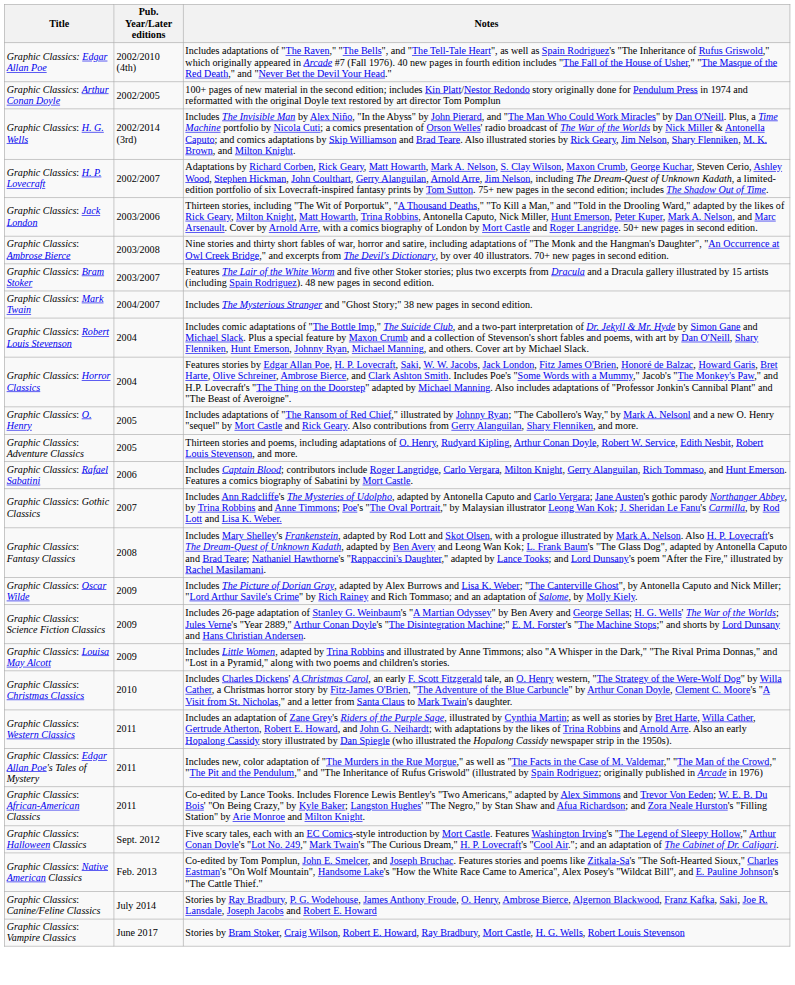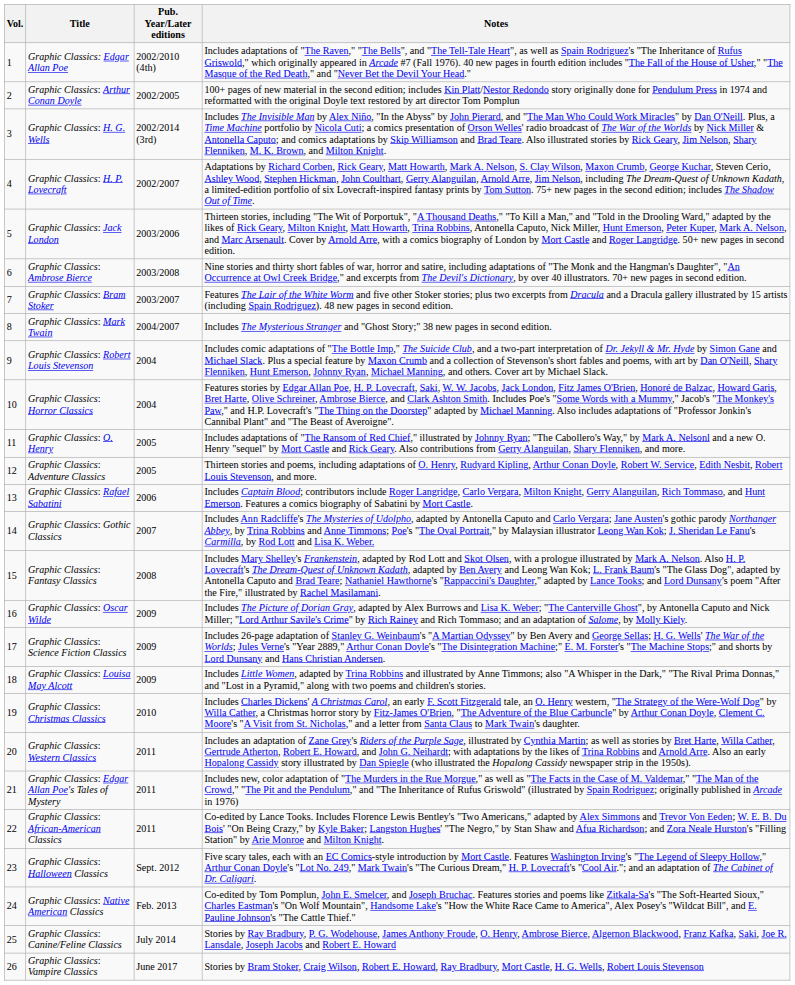 <table class="wikitable sortable collapsible" border="1">
 <tr>
+<th>Vol.</th>
 <th>Title</th>
 <th>Pub. Year/Later editions</th>
 <th>Notes</th>
 </tr>
 <tr>
+<td>1</td>
 <td><em>Graphic Classics: <a href='#'>Edgar Allan Poe</a></em></td>
 <td>2002/2010 (4th)</td>
 <td>Includes adaptations of "<a href='#'>The Raven</a>," "<a href='#'>The Bells</a>", and "<a href='#'>The Tell-Tale Heart</a>", as well as <a href='#'>Spain Rodriguez</a>'s "The Inheritance of <a href='#'>Rufus Griswold</a>," which originally appeared in <em><a href='#'>Arcade</a></em> #7 (Fall 1976). 40 new pages in fourth edition includes "<a href='#'>The Fall of the House of Usher</a>," "<a href='#'>The Masque of the Red Death</a>," and "<a href='#'>Never Bet the Devil Your Head</a>."</td>
 </tr>
 <tr>
+<td>2</td>
 <td><em>Graphic Classics</em>: <em><a href='#'>Arthur Conan Doyle</a></em></td>
 <td>2002/2005</td>
 <td>100+ pages of new material in the second edition; includes <a href='#'>Kin Platt</a>/<a href='#'>Nestor Redondo</a> story originally done for <a href='#'>Pendulum Press</a> in 1974 and reformatted with the original Doyle text restored by art director Tom Pomplun</td>
 </tr>
 <tr>
+<td>3</td>
 <td><em>Graphic Classics</em>: <em><a href='#'>H. G. Wells</a></em></td>
 <td>2002/2014 (3rd)</td>
 <td>Includes <em><a href='#'>The Invisible Man</a></em> by <a href='#'>Alex Niño</a>, "In the Abyss" by <a href='#'>John Pierard</a>, and "<a href='#'>The Man Who Could Work Miracles</a>" by <a href='#'>Dan O'Neill</a>. Plus, a <em><a href='#'>Time Machine</a></em> portfolio by <a href='#'>Nicola Cuti</a>; a comics presentation of <a href='#'>Orson Welles</a>' radio broadcast of <em><a href='#'>The War of the Worlds</a></em> by <a href='#'>Nick Miller</a> & <a href='#'>Antonella Caputo</a>; and comics adaptations by <a href='#'>Skip Williamson</a> and <a href='#'>Brad Teare</a>. Also illustrated stories by <a href='#'>Rick Geary</a>, <a href='#'>Jim Nelson</a>, <a href='#'>Shary Flenniken</a>, <a href='#'>M. K. Brown</a>, and <a href='#'>Milton Knight</a>.</td>
 </tr>
 <tr>
+<td>4</td>
 <td><em>Graphic Classics</em>: <em><a href='#'>H. P. Lovecraft</a></em></td>
 <td>2002/2007</td>
 <td>Adaptations by <a href='#'>Richard Corben</a>, <a href='#'>Rick Geary</a>, <a href='#'>Matt Howarth</a>, <a href='#'>Mark A. Nelson</a>, <a href='#'>S. Clay Wilson</a>, <a href='#'>Maxon Crumb</a>, <a href='#'>George Kuchar</a>, Steven Cerio, <a href='#'>Ashley Wood</a>, <a href='#'>Stephen Hickman</a>, <a href='#'>John Coulthart</a>, <a href='#'>Gerry Alanguilan</a>, <a href='#'>Arnold Arre</a>, <a href='#'>Jim Nelson</a>, including <em>The Dream-Quest of Unknown Kadath</em>, a limited-edition portfolio of six Lovecraft-inspired fantasy prints by <a href='#'>Tom Sutton</a>. 75+ new pages in the second edition; includes <em><a href='#'>The Shadow Out of Time</a></em>.</td>
 </tr>
 <tr>
+<td>5</td>
 <td><em>Graphic Classics</em>: <em><a href='#'>Jack London</a></em></td>
 <td>2003/2006</td>
 <td>Thirteen stories, including "The Wit of Porportuk", "<a href='#'>A Thousand Deaths</a>," "To Kill a Man," and "Told in the Drooling Ward," adapted by the likes of <a href='#'>Rick Geary</a>, <a href='#'>Milton Knight</a>, <a href='#'>Matt Howarth</a>, <a href='#'>Trina Robbins</a>, Antonella Caputo, Nick Miller, <a href='#'>Hunt Emerson</a>, <a href='#'>Peter Kuper</a>, <a href='#'>Mark A. Nelson</a>, and <a href='#'>Marc Arsenault</a>. Cover by <a href='#'>Arnold Arre</a>, with a comics biography of London by <a href='#'>Mort Castle</a> and <a href='#'>Roger Langridge</a>. 50+ new pages in second edition.</td>
 </tr>
 <tr>
+<td>6</td>
 <td><em>Graphic Classics</em>: <em><a href='#'>Ambrose Bierce</a></em></td>
 <td>2003/2008</td>
 <td>Nine stories and thirty short fables of war, horror and satire, including adaptations of "The Monk and the Hangman's Daughter", "<a href='#'>An Occurrence at Owl Creek Bridge</a>," and excerpts from <em><a href='#'>The Devil's Dictionary</a></em>, by over 40 illustrators. 70+ new pages in second edition.</td>
 </tr>
 <tr>
+<td>7</td>
 <td><em>Graphic Classics</em>: <em><a href='#'>Bram Stoker</a></em></td>
 <td>2003/2007</td>
 <td>Features <em><a href='#'>The Lair of the White Worm</a></em> and five other Stoker stories; plus two excerpts from <em><a href='#'>Dracula</a></em> and a Dracula gallery illustrated by 15 artists (including <a href='#'>Spain Rodriguez</a>). 48 new pages in second edition.</td>
 </tr>
 <tr>
+<td>8</td>
 <td><em>Graphic Classics</em>: <em><a href='#'>Mark Twain</a></em></td>
 <td>2004/2007</td>
 <td>Includes <em><a href='#'>The Mysterious Stranger</a></em> and "Ghost Story;" 38 new pages in second edition.</td>
 </tr>
 <tr>
+<td>9</td>
 <td><em>Graphic Classics</em>: <em><a href='#'>Robert Louis Stevenson</a></em></td>
 <td>2004</td>
 <td>Includes comic adaptations of "<a href='#'>The Bottle Imp</a>," <em><a href='#'>The Suicide Club</a></em>, and a two-part interpretation of <em><a href='#'>Dr. Jekyll & Mr. Hyde</a></em> by <a href='#'>Simon Gane</a> and <a href='#'>Michael Slack</a>. Plus a special feature by <a href='#'>Maxon Crumb</a> and a collection of Stevenson's short fables and poems, with art by <a href='#'>Dan O'Neill</a>, <a href='#'>Shary Flenniken</a>, <a href='#'>Hunt Emerson</a>, <a href='#'>Johnny Ryan</a>, <a href='#'>Michael Manning</a>, and others. Cover art by Michael Slack.</td>
 </tr>
 <tr>
+<td>10</td>
 <td><em>Graphic Classics</em>: <em><a href='#'>Horror Classics</a></em></td>
 <td>2004</td>
 <td>Features stories by <a href='#'>Edgar Allan Poe</a>, <a href='#'>H. P. Lovecraft</a>, <a href='#'>Saki</a>, <a href='#'>W. W. Jacobs</a>, <a href='#'>Jack London</a>, <a href='#'>Fitz James O'Brien</a>, <a href='#'>Honoré de Balzac</a>, <a href='#'>Howard Garis</a>, <a href='#'>Bret Harte</a>, <a href='#'>Olive Schreiner</a>, <a href='#'>Ambrose Bierce</a>, and <a href='#'>Clark Ashton Smith</a>. Includes Poe's "<a href='#'>Some Words with a Mummy</a>," Jacob's "<a href='#'>The Monkey's Paw</a>," and H.P. Lovecraft's "<a href='#'>The Thing on the Doorstep</a>" adapted by <a href='#'>Michael Manning</a>. Also includes adaptations of "Professor Jonkin's Cannibal Plant" and "The Beast of Averoigne".</td>
 </tr>
 <tr>
+<td>11</td>
 <td><em>Graphic Classics</em>: <em><a href='#'>O. Henry</a></em></td>
 <td>2005</td>
 <td>Includes adaptations of "<a href='#'>The Ransom of Red Chief</a>," illustrated by <a href='#'>Johnny Ryan</a>; "The Cabollero's Way," by <a href='#'>Mark A. Nelsonl</a> and a new O. Henry "sequel" by <a href='#'>Mort Castle</a> and <a href='#'>Rick Geary</a>. Also contributions from <a href='#'>Gerry Alanguilan</a>, <a href='#'>Shary Flenniken</a>, and more.</td>
 </tr>
 <tr>
+<td>12</td>
 <td><em>Graphic Classics</em>: <em>Adventure Classics</em></td>
 <td>2005</td>
 <td>Thirteen stories and poems, including adaptations of <a href='#'>O. Henry</a>, <a href='#'>Rudyard Kipling</a>, <a href='#'>Arthur Conan Doyle</a>, <a href='#'>Robert W. Service</a>, <a href='#'>Edith Nesbit</a>, <a href='#'>Robert Louis Stevenson</a>, and more.</td>
 </tr>
 <tr>
+<td>13</td>
 <td><em>Graphic Classics</em>: <em><a href='#'>Rafael Sabatini</a></em></td>
 <td>2006</td>
 <td>Includes <em><a href='#'>Captain Blood</a></em>; contributors include <a href='#'>Roger Langridge</a>, <a href='#'>Carlo Vergara</a>, <a href='#'>Milton Knight</a>, <a href='#'>Gerry Alanguilan</a>, <a href='#'>Rich Tommaso</a>, and <a href='#'>Hunt Emerson</a>. Features a comics biography of Sabatini by <a href='#'>Mort Castle</a>.</td>
 </tr>
 <tr>
+<td>14</td>
 <td><em>Graphic Classics</em>: <em>Gothic Classics</em></td>
 <td>2007</td>
 <td>Includes <a href='#'>Ann Radcliffe</a>'s <em><a href='#'>The Mysteries of Udolpho</a>,</em> adapted by Antonella Caputo and <a href='#'>Carlo Vergara</a>; <a href='#'>Jane Austen</a>'s gothic parody <em><a href='#'>Northanger Abbey</a></em>, by <a href='#'>Trina Robbins</a> and <a href='#'>Anne Timmons</a>; <a href='#'>Poe</a>'s "<a href='#'>The Oval Portrait</a>," by Malaysian illustrator <a href='#'>Leong Wan Kok</a>; <a href='#'>J. Sheridan Le Fanu</a>'s <em><a href='#'>Carmilla</a></em>, by <a href='#'>Rod Lott</a> and <a href='#'>Lisa K. Weber.</a></td>
 </tr>
 <tr>
+<td>15</td>
 <td><em>Graphic Classics</em>: <em>Fantasy Classics</em></td>
 <td>2008</td>
 <td>Includes <a href='#'>Mary Shelley</a>'s <em><a href='#'>Frankenstein</a></em>, adapted by Rod Lott and <a href='#'>Skot Olsen</a>, with a prologue illustrated by <a href='#'>Mark A. Nelson</a>. Also <a href='#'>H. P. Lovecraft</a>'s <em><a href='#'>The Dream-Quest of Unknown Kadath</a></em>, adapted by <a href='#'>Ben Avery</a> and Leong Wan Kok; <a href='#'>L. Frank Baum</a>'s "The Glass Dog", adapted by Antonella Caputo and <a href='#'>Brad Teare</a>; <a href='#'>Nathaniel Hawthorne</a>'s "<a href='#'>Rappaccini's Daughter</a>," adapted by <a href='#'>Lance Tooks</a>; and <a href='#'>Lord Dunsany</a>'s poem "After the Fire," illustrated by <a href='#'>Rachel Masilamani</a>.</td>
 </tr>
 <tr>
+<td>16</td>
 <td><em>Graphic Classics</em>: <em><a href='#'>Oscar Wilde</a></em></td>
 <td>2009</td>
 <td>Includes <em><a href='#'>The Picture of Dorian Gray</a></em>, adapted by Alex Burrows and <a href='#'>Lisa K. Weber</a>; "<a href='#'>The Canterville Ghost</a>", by Antonella Caputo and Nick Miller; "<a href='#'>Lord Arthur Savile's Crime</a>" by <a href='#'>Rich Rainey</a> and Rich Tommaso; and an adaptation of <em><a href='#'>Salome</a></em>, by <a href='#'>Molly Kiely</a>.</td>
 </tr>
 <tr>
+<td>17</td>
 <td><em>Graphic Classics</em>: <em>Science Fiction Classics</em></td>
 <td>2009</td>
 <td>Includes 26-page adaptation of <a href='#'>Stanley G. Weinbaum</a>'s "<a href='#'>A Martian Odyssey</a>" by Ben Avery and <a href='#'>George Sellas</a>; <a href='#'>H. G. Wells</a>' <em><a href='#'>The War of the Worlds</a></em>; <a href='#'>Jules Verne</a>'s "Year 2889," <a href='#'>Arthur Conan Doyle</a>'s "<a href='#'>The Disintegration Machine</a>;" <a href='#'>E. M. Forster</a>'s "<a href='#'>The Machine Stops</a>;" and shorts by <a href='#'>Lord Dunsany</a> and <a href='#'>Hans Christian Andersen</a>.</td>
 </tr>
 <tr>
+<td>18</td>
 <td><em>Graphic Classics</em>: <em><a href='#'>Louisa May Alcott</a></em></td>
 <td>2009</td>
 <td>Includes <em><a href='#'>Little Women</a></em>, adapted by <a href='#'>Trina Robbins</a> and illustrated by Anne Timmons; also "A Whisper in the Dark," "The Rival Prima Donnas," and "Lost in a Pyramid," along with two poems and children's stories.</td>
 </tr>
 <tr>
+<td>19</td>
 <td><em>Graphic Classics</em>: <em><a href='#'>Christmas Classics</a></em></td>
 <td>2010</td>
 <td>Includes <a href='#'>Charles Dickens</a>' <em><a href='#'>A Christmas Carol</a></em>, an early <a href='#'>F. Scott Fitzgerald</a> tale, an <a href='#'>O. Henry</a> western, "<a href='#'>The Strategy of the Were-Wolf Dog</a>" by <a href='#'>Willa Cather</a>, a Christmas horror story by <a href='#'>Fitz-James O'Brien</a>, "<a href='#'>The Adventure of the Blue Carbuncle</a>" by <a href='#'>Arthur Conan Doyle</a>, <a href='#'>Clement C. Moore</a>'s "<a href='#'>A Visit from St. Nicholas</a>," and a letter from <a href='#'>Santa Claus</a> to <a href='#'>Mark Twain</a>'s daughter.</td>
 </tr>
 <tr>
+<td>20</td>
 <td><em>Graphic Classics</em>: <em><a href='#'>Western Classics</a></em></td>
 <td>2011</td>
 <td>Includes an adaptation of <a href='#'>Zane Grey</a>'s <em><a href='#'>Riders of the Purple Sage</a></em>, illustrated by <a href='#'>Cynthia Martin</a>; as well as stories by <a href='#'>Bret Harte</a>, <a href='#'>Willa Cather</a>, <a href='#'>Gertrude Atherton</a>, <a href='#'>Robert E. Howard</a>, and <a href='#'>John G. Neihardt</a>; with adaptations by the likes of <a href='#'>Trina Robbins</a> and <a href='#'>Arnold Arre</a>. Also an early <a href='#'>Hopalong Cassidy</a> story illustrated by <a href='#'>Dan Spiegle</a> (who illustrated the <em>Hopalong Cassidy</em> newspaper strip in the 1950s).</td>
 </tr>
 <tr>
+<td>21</td>
 <td><em>Graphic Classics</em>: <em><a href='#'>Edgar Allan Poe</a>'s Tales of Mystery</em></td>
 <td>2011</td>
 <td>Includes new, color adaptation of "<a href='#'>The Murders in the Rue Morgue</a>," as well as "<a href='#'>The Facts in the Case of M. Valdemar</a>," "<a href='#'>The Man of the Crowd</a>," "<a href='#'>The Pit and the Pendulum</a>," and "The Inheritance of Rufus Griswold" (illustrated by <a href='#'>Spain Rodriguez</a>; originally published in <em><a href='#'>Arcade</a></em> in 1976)</td>
 </tr>
 <tr>
+<td>22</td>
 <td><em>Graphic Classics</em>: <em><a href='#'>African-American</a> Classics</em></td>
 <td>2011</td>
 <td>Co-edited by Lance Tooks. Includes Florence Lewis Bentley's "Two Americans," adapted by <a href='#'>Alex Simmons</a> and <a href='#'>Trevor Von Eeden</a>; <a href='#'>W. E. B. Du Bois</a>' "On Being Crazy," by <a href='#'>Kyle Baker</a>; <a href='#'>Langston Hughes</a>' "The Negro," by Stan Shaw and <a href='#'>Afua Richardson</a>; and <a href='#'>Zora Neale Hurston</a>'s "Filling Station" by <a href='#'>Arie Monroe</a> and <a href='#'>Milton Knight</a>.</td>
 </tr>
 <tr>
+<td>23</td>
 <td><em>Graphic Classics</em>: <em><a href='#'>Halloween</a> Classics</em></td>
 <td>Sept. 2012</td>
 <td>Five scary tales, each with an <a href='#'>EC Comics</a>-style introduction by <a href='#'>Mort Castle</a>. Features <a href='#'>Washington Irving</a>'s "<a href='#'>The Legend of Sleepy Hollow</a>," <a href='#'>Arthur Conan Doyle</a>'s "<a href='#'>Lot No. 249</a>," <a href='#'>Mark Twain</a>'s "The Curious Dream," <a href='#'>H. P. Lovecraft</a>'s "<a href='#'>Cool Air</a>."; and an adaptation of <em><a href='#'>The Cabinet of Dr. Caligari</a></em>.</td>
 </tr>
 <tr>
+<td>24</td>
 <td><em>Graphic Classics</em>: <em><a href='#'>Native American</a> Classics</em></td>
 <td>Feb. 2013</td>
 <td>Co-edited by Tom Pomplun, <a href='#'>John E. Smelcer</a>, and <a href='#'>Joseph Bruchac</a>. Features stories and poems like <a href='#'>Zitkala-Sa</a>'s "The Soft-Hearted Sioux," <a href='#'>Charles Eastman</a>'s "On Wolf Mountain", <a href='#'>Handsome Lake</a>'s "How the White Race Came to America", Alex Posey's "Wildcat Bill", and <a href='#'>E. Pauline Johnson</a>'s "The Cattle Thief."</td>
 </tr>
 <tr>
+<td>25</td>
 <td><em>Graphic Classics</em>: <em>Canine/Feline Classics</em></td>
 <td>July 2014</td>
 <td>Stories by <a href='#'>Ray Bradbury</a>, <a href='#'>P. G. Wodehouse</a>, <a href='#'>James Anthony Froude</a>, <a href='#'>O. Henry</a>, <a href='#'>Ambrose Bierce</a>, <a href='#'>Algernon Blackwood</a>, <a href='#'>Franz Kafka</a>, <a href='#'>Saki</a>, <a href='#'>Joe R. Lansdale</a>, <a href='#'>Joseph Jacobs</a> and <a href='#'>Robert E. Howard</a></td>
 </tr>
 <tr>
+<td>26</td>
 <td><em>Graphic Classics</em>: <em>Vampire Classics</em></td>
 <td>June 2017</td>
 <td>Stories by <a href='#'>Bram Stoker</a>, <a href='#'>Craig Wilson</a>, <a href='#'>Robert E. Howard</a>, <a href='#'>Ray Bradbury</a>, <a href='#'>Mort Castle</a>, <a href='#'>H. G. Wells</a>, <a href='#'>Robert Louis Stevenson</a></td>
 </tr>
 </table>
